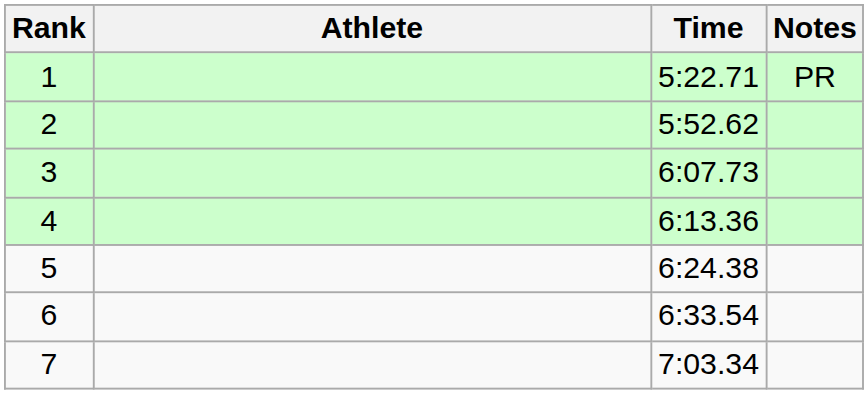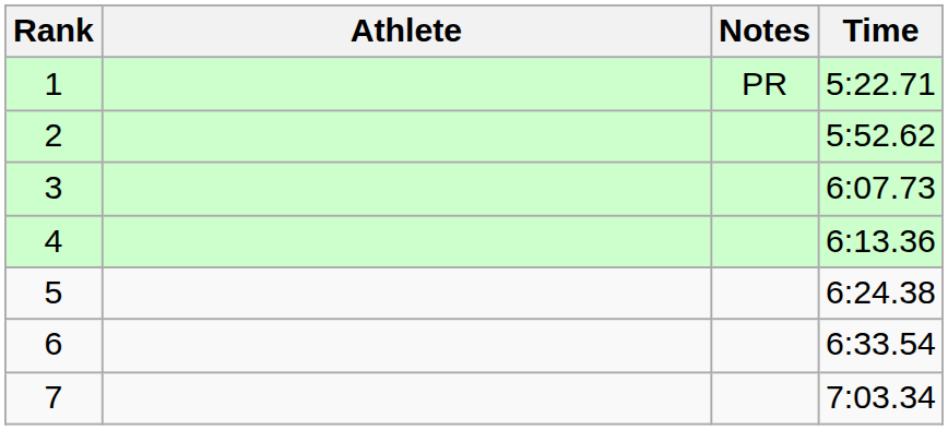 <table class="wikitable" style="text-align:center">
 <tr>
 <th>Rank</th>
 <th Style="width:18em">Athlete</th>
+<th>Notes</th>
 <th>Time</th>
-<th>Notes</th>
 </tr>
 <tr style="background:#cfc">
 <td>1</td>
 <td style="text-align:left"></td>
+<td>PR</td>
 <td>5:22.71</td>
-<td>PR</td>
 </tr>
 <tr style="background:#cfc">
 <td>2</td>
 <td style="text-align:left"></td>
+<td></td>
 <td>5:52.62</td>
-<td></td>
 </tr>
 <tr style="background:#cfc">
 <td>3</td>
 <td style="text-align:left"></td>
+<td></td>
 <td>6:07.73</td>
-<td></td>
 </tr>
 <tr style="background:#cfc">
 <td>4</td>
 <td style="text-align:left"></td>
+<td></td>
 <td>6:13.36</td>
-<td></td>
 </tr>
 <tr>
 <td>5</td>
 <td style="text-align:left"></td>
+<td></td>
 <td>6:24.38</td>
-<td></td>
 </tr>
 <tr>
 <td>6</td>
 <td style="text-align:left"></td>
+<td></td>
 <td>6:33.54</td>
-<td></td>
 </tr>
 <tr>
 <td>7</td>
 <td style="text-align:left"></td>
+<td></td>
 <td>7:03.34</td>
-<td></td>
 </tr>
 </table>
